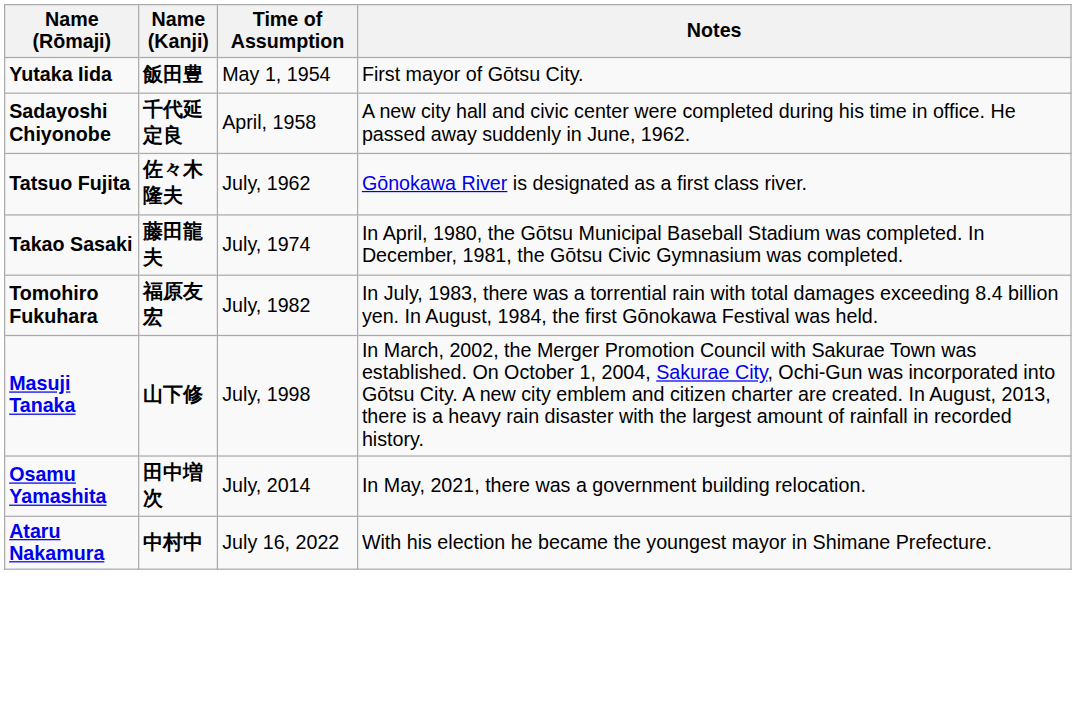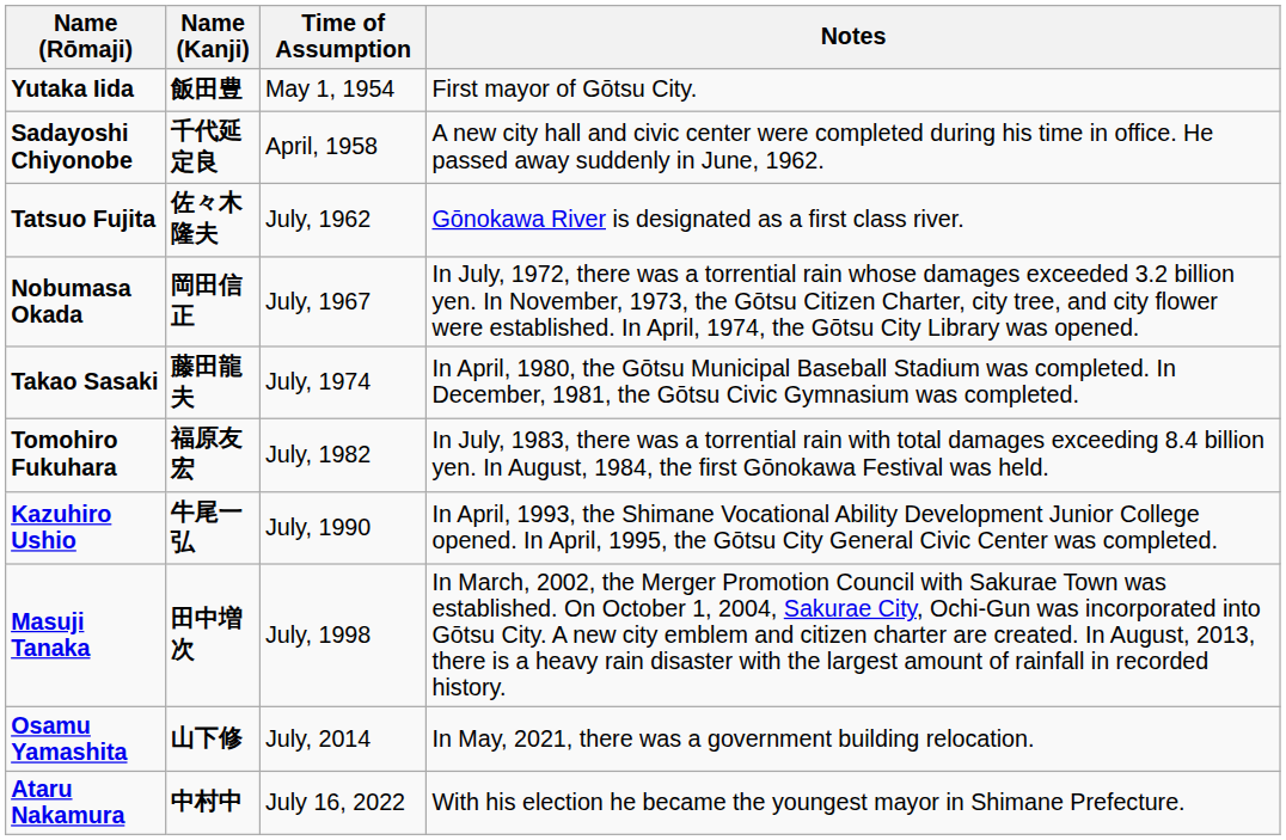 <table class="wikitable sortable mw-collapsible mw-collapsed">
 <tr>
 <th>Name<br>(Rōmaji)</th>
 <th>Name<br>(Kanji)</th>
 <th>Time of Assumption</th>
 <th>Notes</th>
 </tr>
 <tr>
 <td><strong>Yutaka Iida</strong></td>
 <td><strong>飯田豊</strong></td>
 <td>May 1, 1954</td>
 <td>First mayor of Gōtsu City.</td>
 </tr>
 <tr>
 <td><strong>Sadayoshi Chiyonobe</strong></td>
 <td><strong>千代延定良</strong></td>
 <td>April, 1958</td>
 <td>A new city hall and civic center were completed during his time in office. He passed away suddenly in June, 1962.</td>
 </tr>
 <tr>
 <td><strong>Tatsuo Fujita</strong></td>
 <td><strong>佐々木隆夫</strong></td>
 <td>July, 1962</td>
 <td><a href='#'>Gōnokawa River</a> is designated as a first class river.</td>
 </tr>
 <tr>
+<td><strong>Nobumasa Okada</strong></td>
+<td><strong>岡田信正</strong></td>
+<td>July, 1967</td>
+<td>In July, 1972, there was a torrential rain whose damages exceeded 3.2 billion yen. In November,  1973, the Gōtsu Citizen Charter, city tree, and city flower were established. In April, 1974, the Gōtsu City Library was opened.</td>
+</tr>
+<tr>
 <td><strong>Takao Sasaki</strong></td>
 <td><strong>藤田龍夫</strong></td>
 <td>July, 1974</td>
 <td>In April, 1980, the Gōtsu Municipal Baseball Stadium was completed. In December, 1981, the Gōtsu Civic Gymnasium was completed.</td>
 </tr>
 <tr>
 <td><strong>Tomohiro Fukuhara</strong></td>
 <td><strong>福原友宏</strong></td>
 <td>July, 1982</td>
 <td>In July, 1983, there was a torrential rain with total damages exceeding 8.4 billion yen. In August, 1984, the first Gōnokawa Festival was held.</td>
 </tr>
 <tr>
+<td><a href='#'><strong>Kazuhiro Ushio</strong></a></td>
+<td><strong>牛尾一弘</strong></td>
+<td>July, 1990</td>
+<td>In April, 1993, the Shimane Vocational Ability Development Junior College opened. In April, 1995, the Gōtsu City General Civic Center was completed.</td>
+</tr>
+<tr>
 <td><a href='#'><strong>Masuji Tanaka</strong></a></td>
-<td><strong>山下修</strong></td>
+<td><strong>田中増次</strong></td>
 <td>July, 1998</td>
 <td>In March, 2002, the Merger Promotion Council with Sakurae Town was established. On October 1, 2004, <a href='#'>Sakurae City</a>, Ochi-Gun was incorporated into Gōtsu City. A new city emblem and citizen charter are created. In August, 2013, there is a heavy rain disaster with the largest amount of rainfall in recorded history.</td>
 </tr>
 <tr>
 <td><a href='#'><strong>Osamu Yamashita</strong></a></td>
-<td><strong>田中増次</strong></td>
+<td><strong>山下修</strong></td>
 <td>July, 2014</td>
 <td>In May, 2021, there was a government building relocation.</td>
 </tr>
 <tr>
 <td><a href='#'><strong>Ataru Nakamura</strong></a></td>
 <td><strong>中村中</strong></td>
 <td>July 16, 2022</td>
 <td>With his election he became the youngest mayor in Shimane Prefecture.</td>
 </tr>
 </table>
